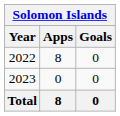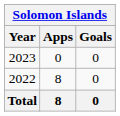 <table class="wikitable" style="text-align:center">
 <tr>
 <th colspan=3><a href='#'>Solomon Islands</a></th>
 </tr>
 <tr>
 <th>Year</th>
 <th>Apps</th>
 <th>Goals</th>
 </tr>
 <tr>
-<td>2022</td>
-<td>8</td>
+<td>2023</td>
+<td>0</td>
 <td>0</td>
 </tr>
 <tr>
-<td>2023</td>
-<td>0</td>
+<td>2022</td>
+<td>8</td>
 <td>0</td>
 </tr>
 <tr>
 <th>Total</th>
 <th>8</th>
 <th>0</th>
 </tr>
 </table>
